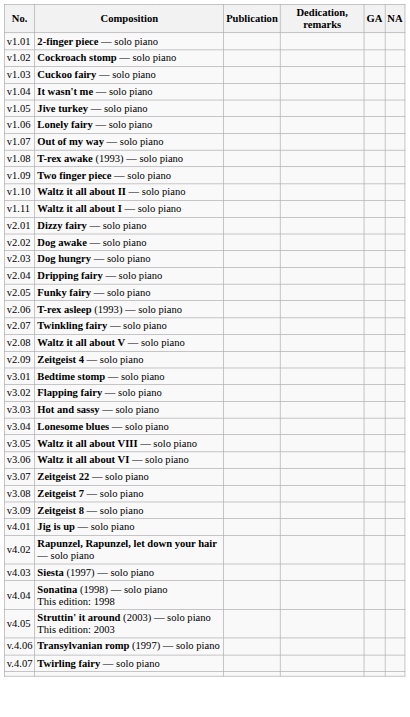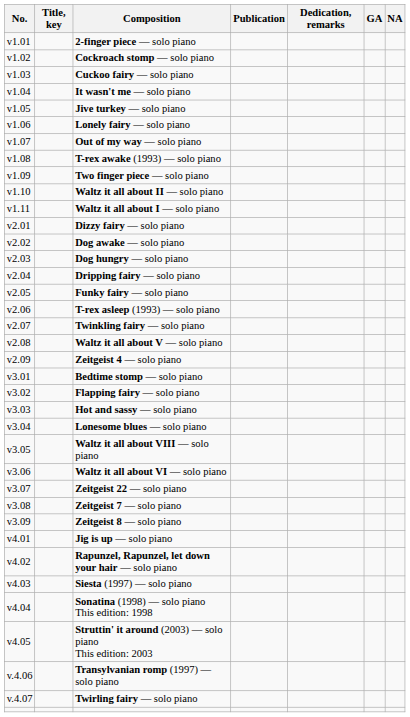 <table class="wikitable">
 <tr>
 <th>No.</th>
+<th>Title, key</th>
 <th>Composition</th>
 <th>Publication</th>
 <th>Dedication, remarks</th>
 <th>GA</th>
 <th>NA</th>
 </tr>
 <tr>
 <td>v1.01</td>
+<td></td>
 <td><strong>2-finger piece</strong> — solo piano</td>
 <td></td>
 <td></td>
 <td></td>
 <td></td>
 </tr>
 <tr>
 <td>v1.02</td>
+<td></td>
 <td><strong>Cockroach stomp</strong> — solo piano</td>
 <td></td>
 <td></td>
 <td></td>
 <td></td>
 </tr>
 <tr>
 <td>v1.03</td>
+<td></td>
 <td><strong>Cuckoo fairy</strong> — solo piano</td>
 <td></td>
 <td></td>
 <td></td>
 <td></td>
 </tr>
 <tr>
 <td>v1.04</td>
+<td></td>
 <td><strong>It wasn't me</strong> — solo piano</td>
 <td></td>
 <td></td>
 <td></td>
 <td></td>
 </tr>
 <tr>
 <td>v1.05</td>
+<td></td>
 <td><strong>Jive turkey</strong> — solo piano</td>
 <td></td>
 <td></td>
 <td></td>
 <td></td>
 </tr>
 <tr>
 <td>v1.06</td>
+<td></td>
 <td><strong>Lonely fairy</strong> — solo piano</td>
 <td></td>
 <td></td>
 <td></td>
 <td></td>
 </tr>
 <tr>
 <td>v1.07</td>
+<td></td>
 <td><strong>Out of my way</strong> — solo piano</td>
 <td></td>
 <td></td>
 <td></td>
 <td></td>
 </tr>
 <tr>
 <td>v1.08</td>
+<td></td>
 <td><strong>T-rex awake</strong> (1993) — solo piano</td>
 <td></td>
 <td></td>
 <td></td>
 <td></td>
 </tr>
 <tr>
 <td>v1.09</td>
+<td></td>
 <td><strong>Two finger piece</strong> — solo piano</td>
 <td></td>
 <td></td>
 <td></td>
 <td></td>
 </tr>
 <tr>
 <td>v1.10</td>
+<td></td>
 <td><strong>Waltz it all about II</strong> — solo piano</td>
 <td></td>
 <td></td>
 <td></td>
 <td></td>
 </tr>
 <tr>
 <td>v1.11</td>
+<td></td>
 <td><strong>Waltz it all about I</strong> — solo piano</td>
 <td></td>
 <td></td>
 <td></td>
 <td></td>
 </tr>
 <tr>
 <td>v2.01</td>
+<td></td>
 <td><strong>Dizzy fairy</strong> — solo piano</td>
 <td></td>
 <td></td>
 <td></td>
 <td></td>
 </tr>
 <tr>
 <td>v2.02</td>
+<td></td>
 <td><strong>Dog awake</strong> — solo piano</td>
 <td></td>
 <td></td>
 <td></td>
 <td></td>
 </tr>
 <tr>
 <td>v2.03</td>
+<td></td>
 <td><strong>Dog hungry</strong> — solo piano</td>
 <td></td>
 <td></td>
 <td></td>
 <td></td>
 </tr>
 <tr>
 <td>v2.04</td>
+<td></td>
 <td><strong>Dripping fairy</strong> — solo piano</td>
 <td></td>
 <td></td>
 <td></td>
 <td></td>
 </tr>
 <tr>
 <td>v2.05</td>
+<td></td>
 <td><strong>Funky fairy</strong> — solo piano</td>
 <td></td>
 <td></td>
 <td></td>
 <td></td>
 </tr>
 <tr>
 <td>v2.06</td>
+<td></td>
 <td><strong>T-rex asleep</strong> (1993) — solo piano</td>
 <td></td>
 <td></td>
 <td></td>
 <td></td>
 </tr>
 <tr>
 <td>v2.07</td>
+<td></td>
 <td><strong>Twinkling fairy</strong> — solo piano</td>
 <td></td>
 <td></td>
 <td></td>
 <td></td>
 </tr>
 <tr>
 <td>v2.08</td>
+<td></td>
 <td><strong>Waltz it all about V</strong> — solo piano</td>
 <td></td>
 <td></td>
 <td></td>
 <td></td>
 </tr>
 <tr>
 <td>v2.09</td>
+<td></td>
 <td><strong>Zeitgeist 4</strong> — solo piano</td>
 <td></td>
 <td></td>
 <td></td>
 <td></td>
 </tr>
 <tr>
 <td>v3.01</td>
+<td></td>
 <td><strong>Bedtime stomp</strong> — solo piano</td>
 <td></td>
 <td></td>
 <td></td>
 <td></td>
 </tr>
 <tr>
 <td>v3.02</td>
+<td></td>
 <td><strong>Flapping fairy</strong> — solo piano</td>
 <td></td>
 <td></td>
 <td></td>
 <td></td>
 </tr>
 <tr>
 <td>v3.03</td>
+<td></td>
 <td><strong>Hot and sassy</strong> — solo piano</td>
 <td></td>
 <td></td>
 <td></td>
 <td></td>
 </tr>
 <tr>
 <td>v3.04</td>
+<td></td>
 <td><strong>Lonesome blues</strong> — solo piano</td>
 <td></td>
 <td></td>
 <td></td>
 <td></td>
 </tr>
 <tr>
 <td>v3.05</td>
+<td></td>
 <td><strong>Waltz it all about VIII</strong> — solo piano</td>
 <td></td>
 <td></td>
 <td></td>
 <td></td>
 </tr>
 <tr>
 <td>v3.06</td>
+<td></td>
 <td><strong>Waltz it all about VI</strong> — solo piano</td>
 <td></td>
 <td></td>
 <td></td>
 <td></td>
 </tr>
 <tr>
 <td>v3.07</td>
+<td></td>
 <td><strong>Zeitgeist 22</strong> — solo piano</td>
 <td></td>
 <td></td>
 <td></td>
 <td></td>
 </tr>
 <tr>
 <td>v3.08</td>
+<td></td>
 <td><strong>Zeitgeist 7</strong> — solo piano</td>
 <td></td>
 <td></td>
 <td></td>
 <td></td>
 </tr>
 <tr>
 <td>v3.09</td>
+<td></td>
 <td><strong>Zeitgeist 8</strong> — solo piano</td>
 <td></td>
 <td></td>
 <td></td>
 <td></td>
 </tr>
 <tr>
 <td>v4.01</td>
+<td></td>
 <td><strong>Jig is up</strong> — solo piano</td>
 <td></td>
 <td></td>
 <td></td>
 <td></td>
 </tr>
 <tr>
 <td>v4.02</td>
+<td></td>
 <td><strong>Rapunzel, Rapunzel, let down your hair</strong> — solo piano</td>
 <td></td>
 <td></td>
 <td></td>
 <td></td>
 </tr>
 <tr>
 <td>v4.03</td>
+<td></td>
 <td><strong>Siesta</strong> (1997) — solo piano</td>
 <td></td>
 <td></td>
 <td></td>
 <td></td>
 </tr>
 <tr>
 <td>v4.04</td>
+<td></td>
 <td><strong>Sonatina</strong> (1998) — solo piano<br>This edition: 1998</td>
 <td></td>
 <td></td>
 <td></td>
 <td></td>
 </tr>
 <tr>
 <td>v4.05</td>
+<td></td>
 <td><strong>Struttin' it around</strong> (2003) — solo piano<br>This edition: 2003</td>
 <td></td>
 <td></td>
 <td></td>
 <td></td>
 </tr>
 <tr>
 <td>v.4.06</td>
+<td></td>
 <td><strong>Transylvanian romp</strong> (1997) — solo piano</td>
 <td></td>
 <td></td>
 <td></td>
 <td></td>
 </tr>
 <tr>
 <td>v.4.07</td>
+<td></td>
 <td><strong>Twirling fairy</strong> — solo piano</td>
 <td></td>
 <td></td>
 <td></td>
 <td></td>
 </tr>
 <tr>
 <td></td>
 <td></td>
 <td></td>
 <td></td>
 <td></td>
 <td></td>
+<td></td>
 </tr>
 </table>
